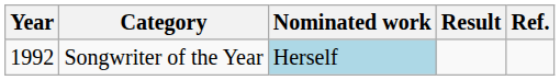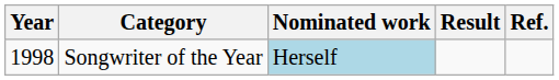 <table class="wikitable">
 <tr>
 <th>Year</th>
 <th>Category</th>
 <th>Nominated work</th>
 <th>Result</th>
 <th>Ref.</th>
 </tr>
 <tr>
-<td>1992</td>
+<td>1998</td>
 <td>Songwriter of the Year</td>
 <td style="background: lightblue;">Herself</td>
 <td></td>
 <td align="center"></td>
 </tr>
 </table>
